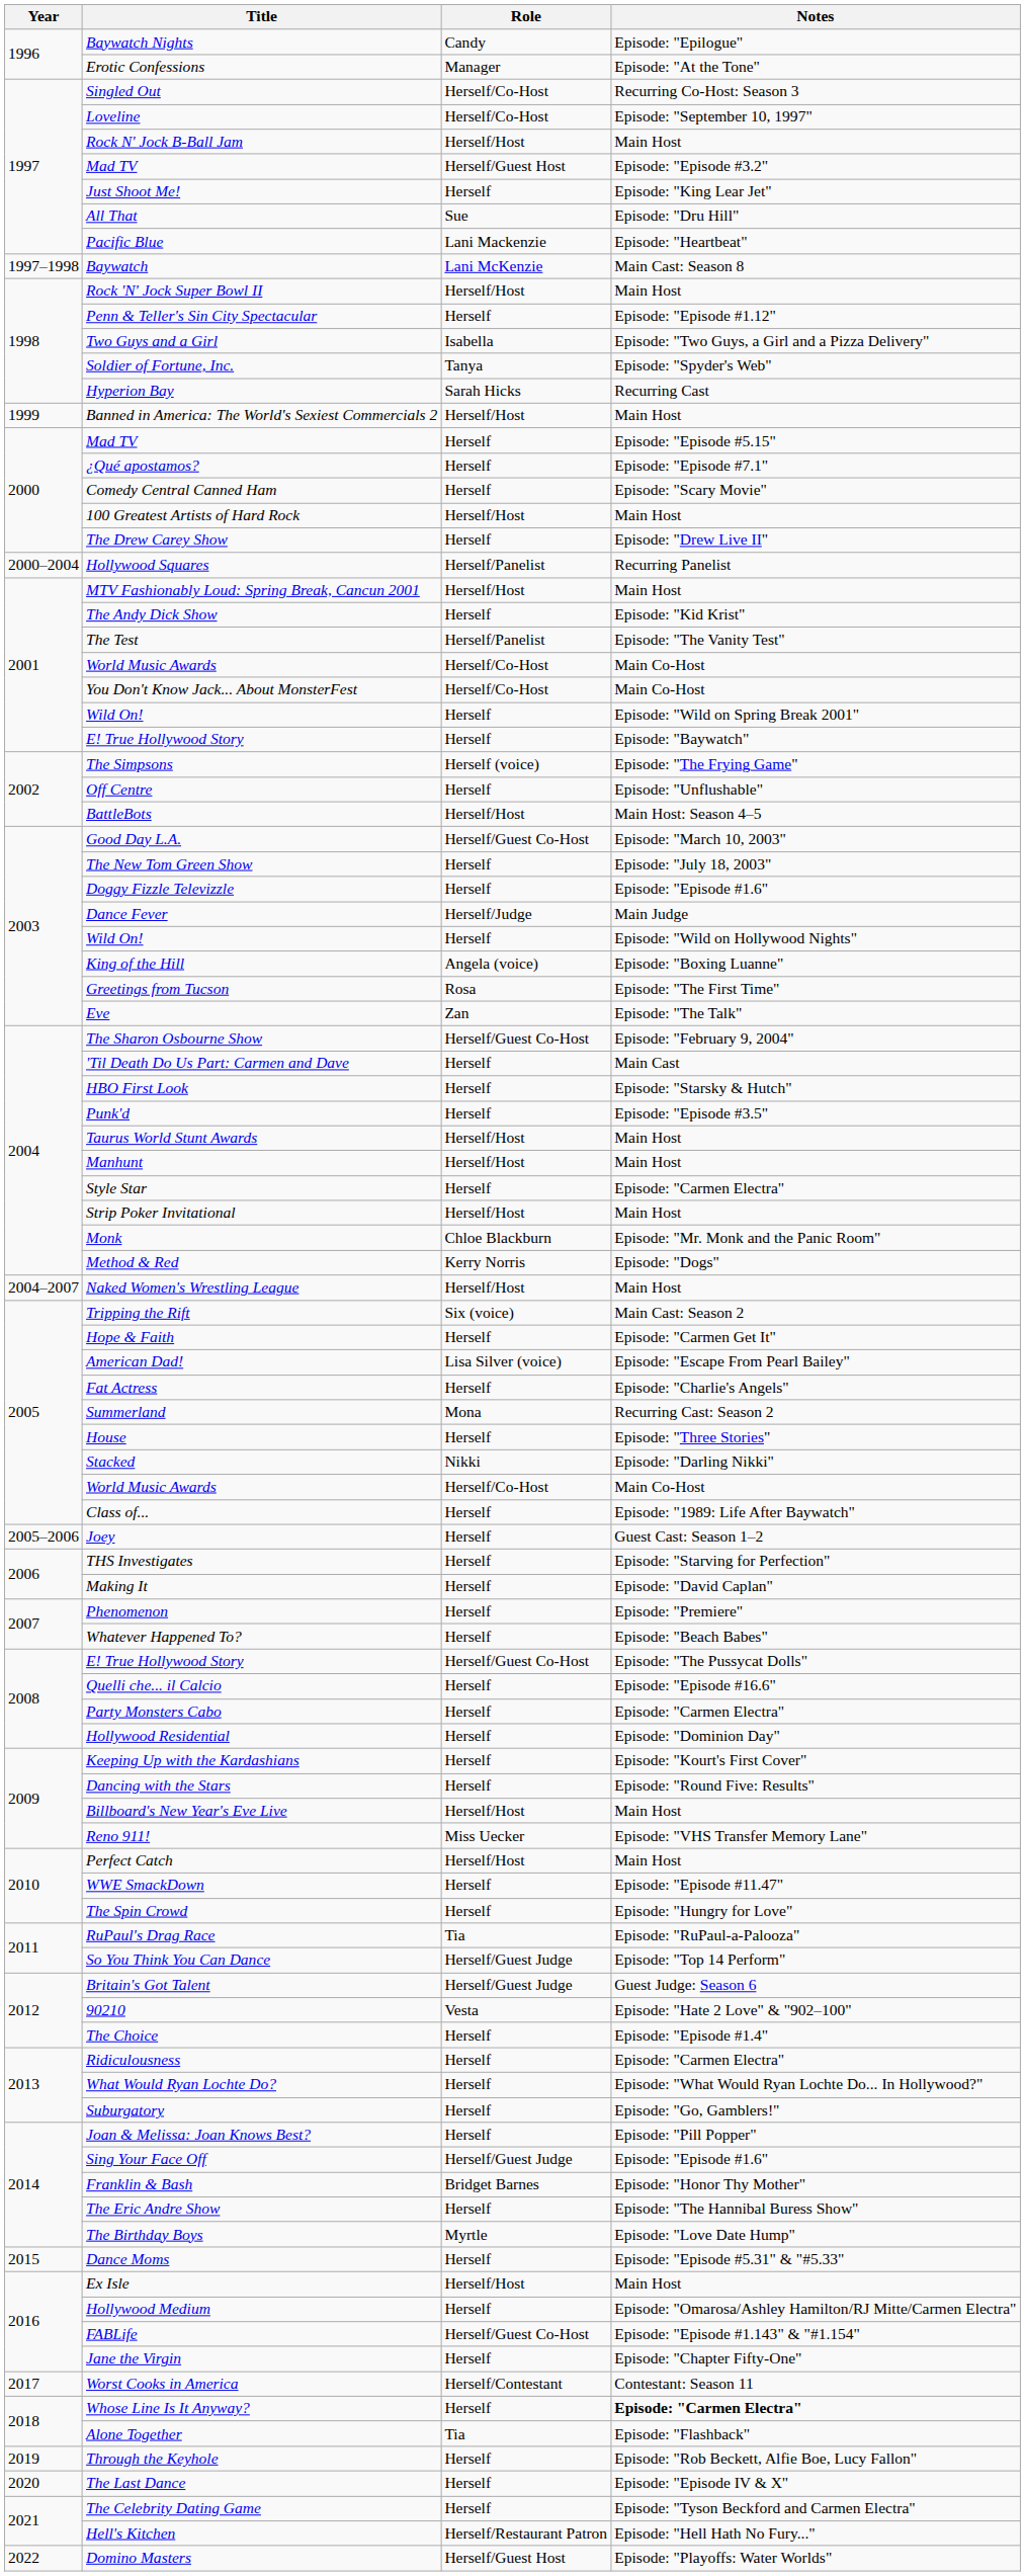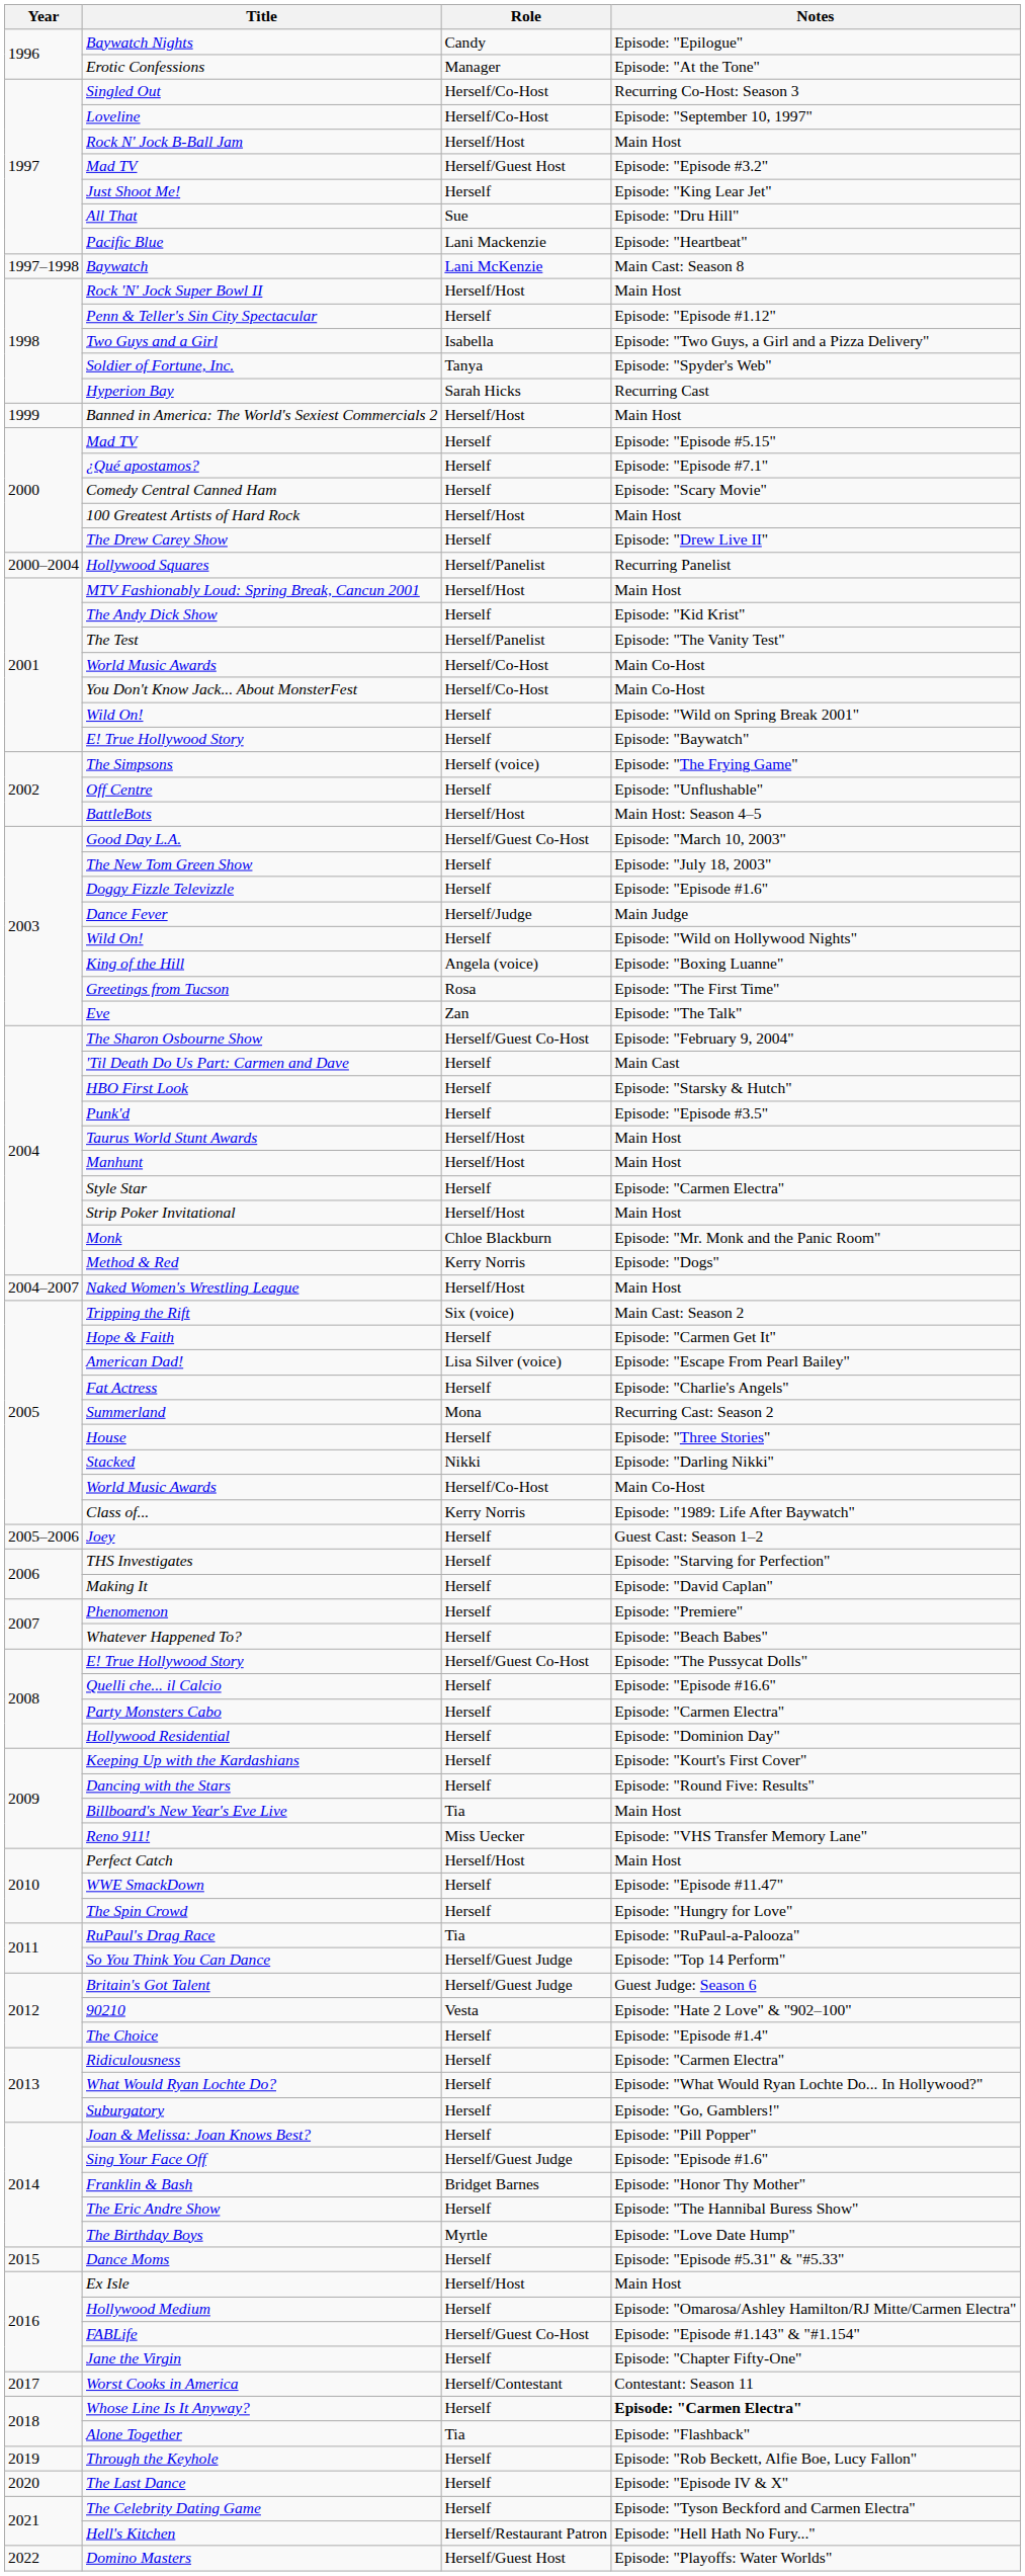 <table class="wikitable sortable">
 <tr>
 <th>Year</th>
 <th>Title</th>
 <th>Role</th>
 <th>Notes</th>
 </tr>
 <tr>
 <td rowspan="2">1996</td>
 <td><em><a href='#'>Baywatch Nights</a></em></td>
 <td>Candy</td>
 <td>Episode: "Epilogue"</td>
 </tr>
 <tr>
 <td><em>Erotic Confessions</em></td>
 <td>Manager</td>
 <td>Episode: "At the Tone"</td>
 </tr>
 <tr>
 <td rowspan="7">1997</td>
 <td><em><a href='#'>Singled Out</a></em></td>
 <td>Herself/Co-Host</td>
 <td>Recurring Co-Host: Season 3</td>
 </tr>
 <tr>
 <td><a href='#'><em>Loveline</em></a></td>
 <td>Herself/Co-Host</td>
 <td>Episode: "September 10, 1997"</td>
 </tr>
 <tr>
 <td><em><a href='#'>Rock N' Jock B-Ball Jam</a></em></td>
 <td>Herself/Host</td>
 <td>Main Host</td>
 </tr>
 <tr>
 <td><em><a href='#'>Mad TV</a></em></td>
 <td>Herself/Guest Host</td>
 <td>Episode: "Episode #3.2"</td>
 </tr>
 <tr>
 <td><em><a href='#'>Just Shoot Me!</a></em></td>
 <td>Herself</td>
 <td>Episode: "King Lear Jet"</td>
 </tr>
 <tr>
 <td><em><a href='#'>All That</a></em></td>
 <td>Sue</td>
 <td>Episode: "Dru Hill"</td>
 </tr>
 <tr>
 <td><em><a href='#'>Pacific Blue</a></em></td>
 <td>Lani Mackenzie</td>
 <td>Episode: "Heartbeat"</td>
 </tr>
 <tr>
 <td>1997–1998</td>
 <td><em><a href='#'>Baywatch</a></em></td>
 <td><a href='#'>Lani McKenzie</a></td>
 <td>Main Cast: Season 8</td>
 </tr>
 <tr>
 <td rowspan="5">1998</td>
 <td><em><a href='#'>Rock 'N' Jock Super Bowl II</a></em></td>
 <td>Herself/Host</td>
 <td>Main Host</td>
 </tr>
 <tr>
 <td><em><a href='#'>Penn & Teller's Sin City Spectacular</a></em></td>
 <td>Herself</td>
 <td>Episode: "Episode #1.12"</td>
 </tr>
 <tr>
 <td><em><a href='#'>Two Guys and a Girl</a></em></td>
 <td>Isabella</td>
 <td>Episode: "Two Guys, a Girl and a Pizza Delivery"</td>
 </tr>
 <tr>
 <td><em><a href='#'>Soldier of Fortune, Inc.</a></em></td>
 <td>Tanya</td>
 <td>Episode: "Spyder's Web"</td>
 </tr>
 <tr>
 <td><em><a href='#'>Hyperion Bay</a></em></td>
 <td>Sarah Hicks</td>
 <td>Recurring Cast</td>
 </tr>
 <tr>
 <td>1999</td>
 <td><em>Banned in America: The World's Sexiest Commercials 2</em></td>
 <td>Herself/Host</td>
 <td>Main Host</td>
 </tr>
 <tr>
 <td rowspan="5">2000</td>
 <td><em><a href='#'>Mad TV</a></em></td>
 <td>Herself</td>
 <td>Episode: "Episode #5.15"</td>
 </tr>
 <tr>
 <td><em><a href='#'>¿Qué apostamos?</a></em></td>
 <td>Herself</td>
 <td>Episode: "Episode #7.1"</td>
 </tr>
 <tr>
 <td><em>Comedy Central Canned Ham</em></td>
 <td>Herself</td>
 <td>Episode: "Scary Movie"</td>
 </tr>
 <tr>
 <td><em>100 Greatest Artists of Hard Rock</em></td>
 <td>Herself/Host</td>
 <td>Main Host</td>
 </tr>
 <tr>
 <td><em><a href='#'>The Drew Carey Show</a></em></td>
 <td>Herself</td>
 <td>Episode: "<a href='#'>Drew Live II</a>"</td>
 </tr>
 <tr>
 <td>2000–2004</td>
 <td><em><a href='#'>Hollywood Squares</a></em></td>
 <td>Herself/Panelist</td>
 <td>Recurring Panelist</td>
 </tr>
 <tr>
 <td rowspan="7">2001</td>
 <td><em><a href='#'>MTV Fashionably Loud: Spring Break, Cancun 2001</a></em></td>
 <td>Herself/Host</td>
 <td>Main Host</td>
 </tr>
 <tr>
 <td><em><a href='#'>The Andy Dick Show</a></em></td>
 <td>Herself</td>
 <td>Episode: "Kid Krist"</td>
 </tr>
 <tr>
 <td><em>The Test</em></td>
 <td>Herself/Panelist</td>
 <td>Episode: "The Vanity Test"</td>
 </tr>
 <tr>
 <td><em><a href='#'>World Music Awards</a></em></td>
 <td>Herself/Co-Host</td>
 <td>Main Co-Host</td>
 </tr>
 <tr>
 <td><em>You Don't Know Jack... About MonsterFest</em></td>
 <td>Herself/Co-Host</td>
 <td>Main Co-Host</td>
 </tr>
 <tr>
 <td><em><a href='#'>Wild On!</a></em></td>
 <td>Herself</td>
 <td>Episode: "Wild on Spring Break 2001"</td>
 </tr>
 <tr>
 <td><em><a href='#'>E! True Hollywood Story</a></em></td>
 <td>Herself</td>
 <td>Episode: "Baywatch"</td>
 </tr>
 <tr>
 <td rowspan="3">2002</td>
 <td><em><a href='#'>The Simpsons</a></em></td>
 <td>Herself (voice)</td>
 <td>Episode: "<a href='#'>The Frying Game</a>"</td>
 </tr>
 <tr>
 <td><em><a href='#'>Off Centre</a></em></td>
 <td>Herself</td>
 <td>Episode: "Unflushable"</td>
 </tr>
 <tr>
 <td><em><a href='#'>BattleBots</a></em></td>
 <td>Herself/Host</td>
 <td>Main Host: Season 4–5</td>
 </tr>
 <tr>
 <td rowspan="8">2003</td>
 <td><em><a href='#'>Good Day L.A.</a></em></td>
 <td>Herself/Guest Co-Host</td>
 <td>Episode: "March 10, 2003"</td>
 </tr>
 <tr>
 <td><em><a href='#'>The New Tom Green Show</a></em></td>
 <td>Herself</td>
 <td>Episode: "July 18, 2003"</td>
 </tr>
 <tr>
 <td><em><a href='#'>Doggy Fizzle Televizzle</a></em></td>
 <td>Herself</td>
 <td>Episode: "Episode #1.6"</td>
 </tr>
 <tr>
 <td><em><a href='#'>Dance Fever</a></em></td>
 <td>Herself/Judge</td>
 <td>Main Judge</td>
 </tr>
 <tr>
 <td><em><a href='#'>Wild On!</a></em></td>
 <td>Herself</td>
 <td>Episode: "Wild on Hollywood Nights"</td>
 </tr>
 <tr>
 <td><em><a href='#'>King of the Hill</a></em></td>
 <td>Angela (voice)</td>
 <td>Episode: "Boxing Luanne"</td>
 </tr>
 <tr>
 <td><em><a href='#'>Greetings from Tucson</a></em></td>
 <td>Rosa</td>
 <td>Episode: "The First Time"</td>
 </tr>
 <tr>
 <td><em><a href='#'>Eve</a></em></td>
 <td>Zan</td>
 <td>Episode: "The Talk"</td>
 </tr>
 <tr>
 <td rowspan="10">2004</td>
 <td><em><a href='#'>The Sharon Osbourne Show</a></em></td>
 <td>Herself/Guest Co-Host</td>
 <td>Episode: "February 9, 2004"</td>
 </tr>
 <tr>
 <td><em><a href='#'>'Til Death Do Us Part: Carmen and Dave</a></em></td>
 <td>Herself</td>
 <td>Main Cast</td>
 </tr>
 <tr>
 <td><em><a href='#'>HBO First Look</a></em></td>
 <td>Herself</td>
 <td>Episode: "Starsky & Hutch"</td>
 </tr>
 <tr>
 <td><em><a href='#'>Punk'd</a></em></td>
 <td>Herself</td>
 <td>Episode: "Episode #3.5"</td>
 </tr>
 <tr>
 <td><em><a href='#'>Taurus World Stunt Awards</a></em></td>
 <td>Herself/Host</td>
 <td>Main Host</td>
 </tr>
 <tr>
 <td><em><a href='#'>Manhunt</a></em></td>
 <td>Herself/Host</td>
 <td>Main Host</td>
 </tr>
 <tr>
 <td><em>Style Star</em></td>
 <td>Herself</td>
 <td>Episode: "Carmen Electra"</td>
 </tr>
 <tr>
 <td><em>Strip Poker Invitational</em></td>
 <td>Herself/Host</td>
 <td>Main Host</td>
 </tr>
 <tr>
 <td><em><a href='#'>Monk</a></em></td>
 <td>Chloe Blackburn</td>
 <td>Episode: "Mr. Monk and the Panic Room"</td>
 </tr>
 <tr>
 <td><em><a href='#'>Method & Red</a></em></td>
 <td>Kerry Norris</td>
 <td>Episode: "Dogs"</td>
 </tr>
 <tr>
 <td>2004–2007</td>
 <td><em><a href='#'>Naked Women's Wrestling League</a></em></td>
 <td>Herself/Host</td>
 <td>Main Host</td>
 </tr>
 <tr>
 <td rowspan="9">2005</td>
 <td><em><a href='#'>Tripping the Rift</a></em></td>
 <td>Six (voice)</td>
 <td>Main Cast: Season 2</td>
 </tr>
 <tr>
 <td><em><a href='#'>Hope & Faith</a></em></td>
 <td>Herself</td>
 <td>Episode: "Carmen Get It"</td>
 </tr>
 <tr>
 <td><em><a href='#'>American Dad!</a></em></td>
 <td>Lisa Silver (voice)</td>
 <td>Episode: "Escape From Pearl Bailey"</td>
 </tr>
 <tr>
 <td><em><a href='#'>Fat Actress</a></em></td>
 <td>Herself</td>
 <td>Episode: "Charlie's Angels"</td>
 </tr>
 <tr>
 <td><em><a href='#'>Summerland</a></em></td>
 <td>Mona</td>
 <td>Recurring Cast: Season 2</td>
 </tr>
 <tr>
 <td><em><a href='#'>House</a></em></td>
 <td>Herself</td>
 <td>Episode: "<a href='#'>Three Stories</a>"</td>
 </tr>
 <tr>
 <td><em><a href='#'>Stacked</a></em></td>
 <td>Nikki</td>
 <td>Episode: "Darling Nikki"</td>
 </tr>
 <tr>
 <td><em><a href='#'>World Music Awards</a></em></td>
 <td>Herself/Co-Host</td>
 <td>Main Co-Host</td>
 </tr>
 <tr>
 <td><em>Class of...</em></td>
-<td>Herself</td>
+<td>Kerry Norris</td>
 <td>Episode: "1989: Life After Baywatch"</td>
 </tr>
 <tr>
 <td>2005–2006</td>
 <td><em><a href='#'>Joey</a></em></td>
 <td>Herself</td>
 <td>Guest Cast: Season 1–2</td>
 </tr>
 <tr>
 <td rowspan="2">2006</td>
 <td><em>THS Investigates</em></td>
 <td>Herself</td>
 <td>Episode: "Starving for Perfection"</td>
 </tr>
 <tr>
 <td><em>Making It</em></td>
 <td>Herself</td>
 <td>Episode: "David Caplan"</td>
 </tr>
 <tr>
 <td rowspan="2">2007</td>
 <td><em><a href='#'>Phenomenon</a></em></td>
 <td>Herself</td>
 <td>Episode: "Premiere"</td>
 </tr>
 <tr>
 <td><em>Whatever Happened To?</em></td>
 <td>Herself</td>
 <td>Episode: "Beach Babes"</td>
 </tr>
 <tr>
 <td rowspan="4">2008</td>
 <td><em><a href='#'>E! True Hollywood Story</a></em></td>
 <td>Herself/Guest Co-Host</td>
 <td>Episode: "The Pussycat Dolls"</td>
 </tr>
 <tr>
 <td><em><a href='#'>Quelli che... il Calcio</a></em></td>
 <td>Herself</td>
 <td>Episode: "Episode #16.6"</td>
 </tr>
 <tr>
 <td><em><a href='#'>Party Monsters Cabo</a></em></td>
 <td>Herself</td>
 <td>Episode: "Carmen Electra"</td>
 </tr>
 <tr>
 <td><em><a href='#'>Hollywood Residential</a></em></td>
 <td>Herself</td>
 <td>Episode: "Dominion Day"</td>
 </tr>
 <tr>
 <td rowspan="4">2009</td>
 <td><em><a href='#'>Keeping Up with the Kardashians</a></em></td>
 <td>Herself</td>
 <td>Episode: "Kourt's First Cover"</td>
 </tr>
 <tr>
 <td><em><a href='#'>Dancing with the Stars</a></em></td>
 <td>Herself</td>
 <td>Episode: "Round Five: Results"</td>
 </tr>
 <tr>
 <td><em><a href='#'>Billboard's New Year's Eve Live</a></em></td>
-<td>Herself/Host</td>
+<td>Tia</td>
 <td>Main Host</td>
 </tr>
 <tr>
 <td><em><a href='#'>Reno 911!</a></em></td>
 <td>Miss Uecker</td>
 <td>Episode: "VHS Transfer Memory Lane"</td>
 </tr>
 <tr>
 <td rowspan="3">2010</td>
 <td><em>Perfect Catch</em></td>
 <td>Herself/Host</td>
 <td>Main Host</td>
 </tr>
 <tr>
 <td><em><a href='#'>WWE SmackDown</a></em></td>
 <td>Herself</td>
 <td>Episode: "Episode #11.47"</td>
 </tr>
 <tr>
 <td><em><a href='#'>The Spin Crowd</a></em></td>
 <td>Herself</td>
 <td>Episode: "Hungry for Love"</td>
 </tr>
 <tr>
 <td rowspan="2">2011</td>
 <td><em><a href='#'>RuPaul's Drag Race</a></em></td>
 <td>Tia</td>
 <td>Episode: "RuPaul-a-Palooza"</td>
 </tr>
 <tr>
 <td><a href='#'><em>So You Think You Can Dance</em></a></td>
 <td>Herself/Guest Judge</td>
 <td>Episode: "Top 14 Perform"</td>
 </tr>
 <tr>
 <td rowspan="3">2012</td>
 <td><em><a href='#'>Britain's Got Talent</a></em></td>
 <td>Herself/Guest Judge</td>
 <td>Guest Judge: <a href='#'>Season 6</a></td>
 </tr>
 <tr>
 <td><a href='#'><em>90210</em></a></td>
 <td>Vesta</td>
 <td>Episode: "Hate 2 Love" & "902–100"</td>
 </tr>
 <tr>
 <td><a href='#'><em>The Choice</em></a></td>
 <td>Herself</td>
 <td>Episode: "Episode #1.4"</td>
 </tr>
 <tr>
 <td rowspan="3">2013</td>
 <td><a href='#'><em>Ridiculousness</em></a></td>
 <td>Herself</td>
 <td>Episode: "Carmen Electra"</td>
 </tr>
 <tr>
 <td><em><a href='#'>What Would Ryan Lochte Do?</a></em></td>
 <td>Herself</td>
 <td>Episode: "What Would Ryan Lochte Do... In Hollywood?"</td>
 </tr>
 <tr>
 <td><em><a href='#'>Suburgatory</a></em></td>
 <td>Herself</td>
 <td>Episode: "Go, Gamblers!"</td>
 </tr>
 <tr>
 <td rowspan="5">2014</td>
 <td><em><a href='#'>Joan & Melissa: Joan Knows Best?</a></em></td>
 <td>Herself</td>
 <td>Episode: "Pill Popper"</td>
 </tr>
 <tr>
 <td><em><a href='#'>Sing Your Face Off</a></em></td>
 <td>Herself/Guest Judge</td>
 <td>Episode: "Episode #1.6"</td>
 </tr>
 <tr>
 <td><em><a href='#'>Franklin & Bash</a></em></td>
 <td>Bridget Barnes</td>
 <td>Episode: "Honor Thy Mother"</td>
 </tr>
 <tr>
 <td><a href='#'><em>The Eric Andre Show</em></a></td>
 <td>Herself</td>
 <td>Episode: "The Hannibal Buress Show"</td>
 </tr>
 <tr>
 <td><a href='#'><em>The Birthday Boys</em></a></td>
 <td>Myrtle</td>
 <td>Episode: "Love Date Hump"</td>
 </tr>
 <tr>
 <td>2015</td>
 <td><em><a href='#'>Dance Moms</a></em></td>
 <td>Herself</td>
 <td>Episode: "Episode #5.31" & "#5.33"</td>
 </tr>
 <tr>
 <td rowspan="4">2016</td>
 <td><em>Ex Isle</em></td>
 <td>Herself/Host</td>
 <td>Main Host</td>
 </tr>
 <tr>
 <td><a href='#'><em>Hollywood Medium</em></a></td>
 <td>Herself</td>
 <td>Episode: "Omarosa/Ashley Hamilton/RJ Mitte/Carmen Electra"</td>
 </tr>
 <tr>
 <td><em><a href='#'>FABLife</a></em></td>
 <td>Herself/Guest Co-Host</td>
 <td>Episode: "Episode #1.143" & "#1.154"</td>
 </tr>
 <tr>
 <td><em><a href='#'>Jane the Virgin</a></em></td>
 <td>Herself</td>
 <td>Episode: "Chapter Fifty-One"</td>
 </tr>
 <tr>
 <td>2017</td>
 <td><em><a href='#'>Worst Cooks in America</a></em></td>
 <td>Herself/Contestant</td>
 <td>Contestant: Season 11</td>
 </tr>
 <tr>
 <td rowspan="2">2018</td>
 <td><em><a href='#'>Whose Line Is It Anyway?</a></em></td>
 <td>Herself</td>
 <td><strong>Episode: "Carmen Electra"</strong></td>
 </tr>
 <tr>
 <td><em><a href='#'>Alone Together</a></em></td>
 <td>Tia</td>
 <td>Episode: "Flashback"</td>
 </tr>
 <tr>
 <td>2019</td>
 <td><em><a href='#'>Through the Keyhole</a></em></td>
 <td>Herself</td>
 <td>Episode: "Rob Beckett, Alfie Boe, Lucy Fallon"</td>
 </tr>
 <tr>
 <td>2020</td>
 <td><em><a href='#'>The Last Dance</a></em></td>
 <td>Herself</td>
 <td>Episode: "Episode IV & X"</td>
 </tr>
 <tr>
 <td rowspan="2">2021</td>
 <td><em><a href='#'>The Celebrity Dating Game</a></em></td>
 <td>Herself</td>
 <td>Episode: "Tyson Beckford and Carmen Electra"</td>
 </tr>
 <tr>
 <td><a href='#'><em>Hell's Kitchen</em></a></td>
 <td>Herself/Restaurant Patron</td>
 <td>Episode: "Hell Hath No Fury..."</td>
 </tr>
 <tr>
 <td>2022</td>
 <td><em><a href='#'>Domino Masters</a></em></td>
 <td>Herself/Guest Host</td>
 <td>Episode: "Playoffs: Water Worlds"</td>
 </tr>
 </table>
